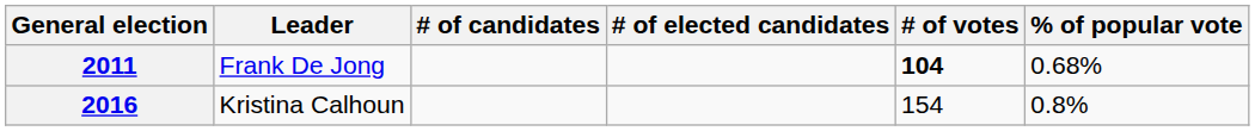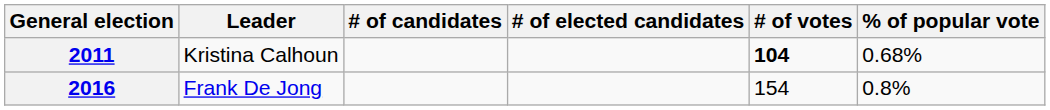 <table class="wikitable">
 <tr>
 <th>General election</th>
 <th>Leader</th>
 <th># of candidates</th>
 <th># of elected candidates</th>
 <th># of votes</th>
 <th>% of popular vote</th>
 </tr>
 <tr>
 <th><a href='#'>2011</a></th>
-<td><a href='#'>Frank De Jong</a></td>
+<td>Kristina Calhoun</td>
 <td></td>
 <td></td>
 <td><strong>104</strong></td>
 <td>0.68%</td>
 </tr>
 <tr>
 <th><a href='#'>2016</a></th>
-<td>Kristina Calhoun</td>
+<td><a href='#'>Frank De Jong</a></td>
 <td></td>
 <td></td>
 <td>154</td>
 <td>0.8%</td>
 </tr>
 </table>
